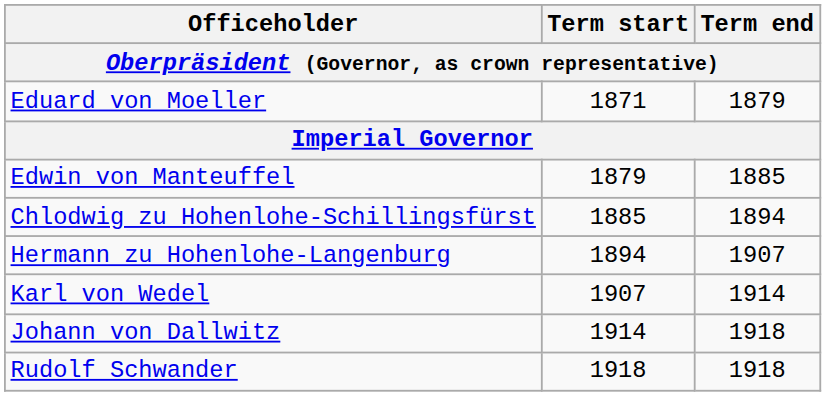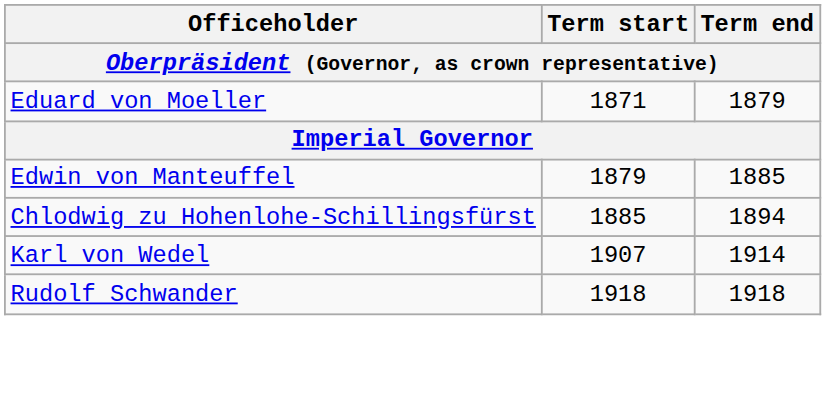 <table class="wikitable" style="text-align:center">
 <tr>
 <th>Officeholder</th>
 <th>Term start</th>
 <th>Term end</th>
 </tr>
 <tr>
 <th colspan="3"><em><a href='#'>Oberpräsident</a></em> <small>(Governor, as crown representative)</small></th>
 </tr>
 <tr>
 <td style="text-align:left;"><a href='#'>Eduard von Moeller</a></td>
 <td>1871</td>
 <td>1879</td>
 </tr>
 <tr>
 <th colspan="3"><a href='#'>Imperial Governor</a></th>
 </tr>
 <tr>
 <td style="text-align:left;"><a href='#'>Edwin von Manteuffel</a></td>
 <td>1879</td>
 <td>1885</td>
 </tr>
 <tr>
 <td style="text-align:left;"><a href='#'>Chlodwig zu Hohenlohe-Schillingsfürst</a></td>
 <td>1885</td>
 <td>1894</td>
 </tr>
 <tr>
-<td style="text-align:left;"><a href='#'>Hermann zu Hohenlohe-Langenburg</a></td>
-<td>1894</td>
-<td>1907</td>
-</tr>
-<tr>
 <td style="text-align:left;"><a href='#'>Karl von Wedel</a></td>
 <td>1907</td>
 <td>1914</td>
-</tr>
-<tr>
-<td style="text-align:left;"><a href='#'>Johann von Dallwitz</a></td>
-<td>1914</td>
-<td>1918</td>
 </tr>
 <tr>
 <td style="text-align:left;"><a href='#'>Rudolf Schwander</a></td>
 <td>1918</td>
 <td>1918</td>
 </tr>
 </table>
